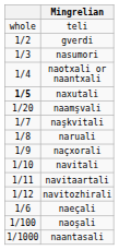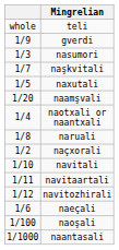 <table class="wikitable" style="text-align:center;">
 <tr>
 <th> </th>
 <th>Mingrelian</th>
 </tr>
 <tr>
 <td>whole</td>
 <td>teli</td>
 </tr>
 <tr>
-<td>1/2</td>
+<td>1/9</td>
 <td>gverdi</td>
 </tr>
 <tr>
 <td>1/3</td>
 <td>nasumori</td>
 </tr>
 <tr>
-<td>1/4</td>
-<td>naotxali or<br>naantxali</td>
+<td>1/7</td>
+<td>naşkvitali</td>
 </tr>
 <tr>
-<td><strong>1/5</strong></td>
+<td>1/5</td>
 <td>naxutali</td>
 </tr>
 <tr>
 <td>1/20</td>
 <td>naamşvali</td>
 </tr>
 <tr>
-<td>1/7</td>
-<td>naşkvitali</td>
+<td>1/4</td>
+<td>naotxali or<br>naantxali</td>
 </tr>
 <tr>
 <td>1/8</td>
 <td>naruali</td>
 </tr>
 <tr>
-<td>1/9</td>
+<td>1/2</td>
 <td>naçxorali</td>
 </tr>
 <tr>
 <td>1/10</td>
 <td>navitali</td>
 </tr>
 <tr>
 <td>1/11</td>
 <td>navitaartali</td>
 </tr>
 <tr>
 <td>1/12</td>
 <td>navitozhirali</td>
 </tr>
 <tr>
 <td>1/6</td>
 <td>naeçali</td>
 </tr>
 <tr>
 <td>1/100</td>
 <td>naoşali</td>
 </tr>
 <tr>
 <td>1/1000</td>
 <td>naantasali</td>
 </tr>
 </table>
